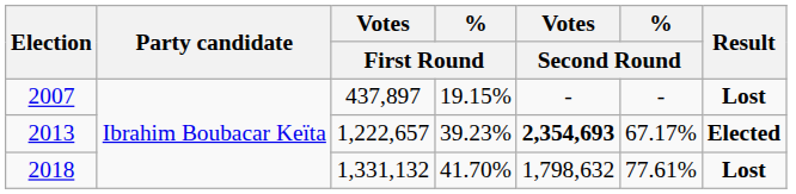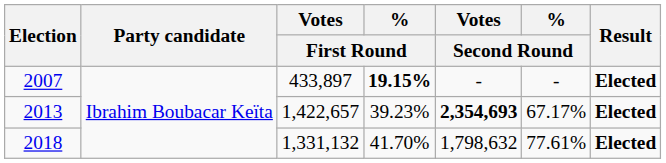 <table class=wikitable style=text-align:center>
 <tr>
 <th rowspan="2">Election</th>
 <th rowspan="2">Party candidate</th>
 <th>Votes</th>
 <th>%</th>
 <th>Votes</th>
 <th>%</th>
 <th rowspan="2">Result</th>
 </tr>
 <tr>
 <th colspan="2">First Round</th>
 <th colspan="2">Second Round</th>
 </tr>
 <tr>
 <td><a href='#'>2007</a></td>
 <td rowspan="3"><a href='#'>Ibrahim Boubacar Keïta</a></td>
-<td>437,897</td>
-<td>19.15%</td>
+<td>433,897</td>
+<td><strong>19.15%</strong></td>
 <td>-</td>
 <td>-</td>
-<td><strong>Lost</strong> </td>
+<td><strong>Elected</strong> </td>
 </tr>
 <tr>
 <td><a href='#'>2013</a></td>
-<td>1,222,657</td>
+<td>1,422,657</td>
 <td>39.23%</td>
 <td><strong>2,354,693</strong></td>
 <td>67.17%</td>
 <td><strong>Elected</strong> </td>
 </tr>
 <tr>
 <td><a href='#'>2018</a></td>
 <td>1,331,132</td>
 <td>41.70%</td>
 <td>1,798,632</td>
 <td>77.61%</td>
-<td><strong>Lost</strong> </td>
+<td><strong>Elected</strong> </td>
 </tr>
 </table>
